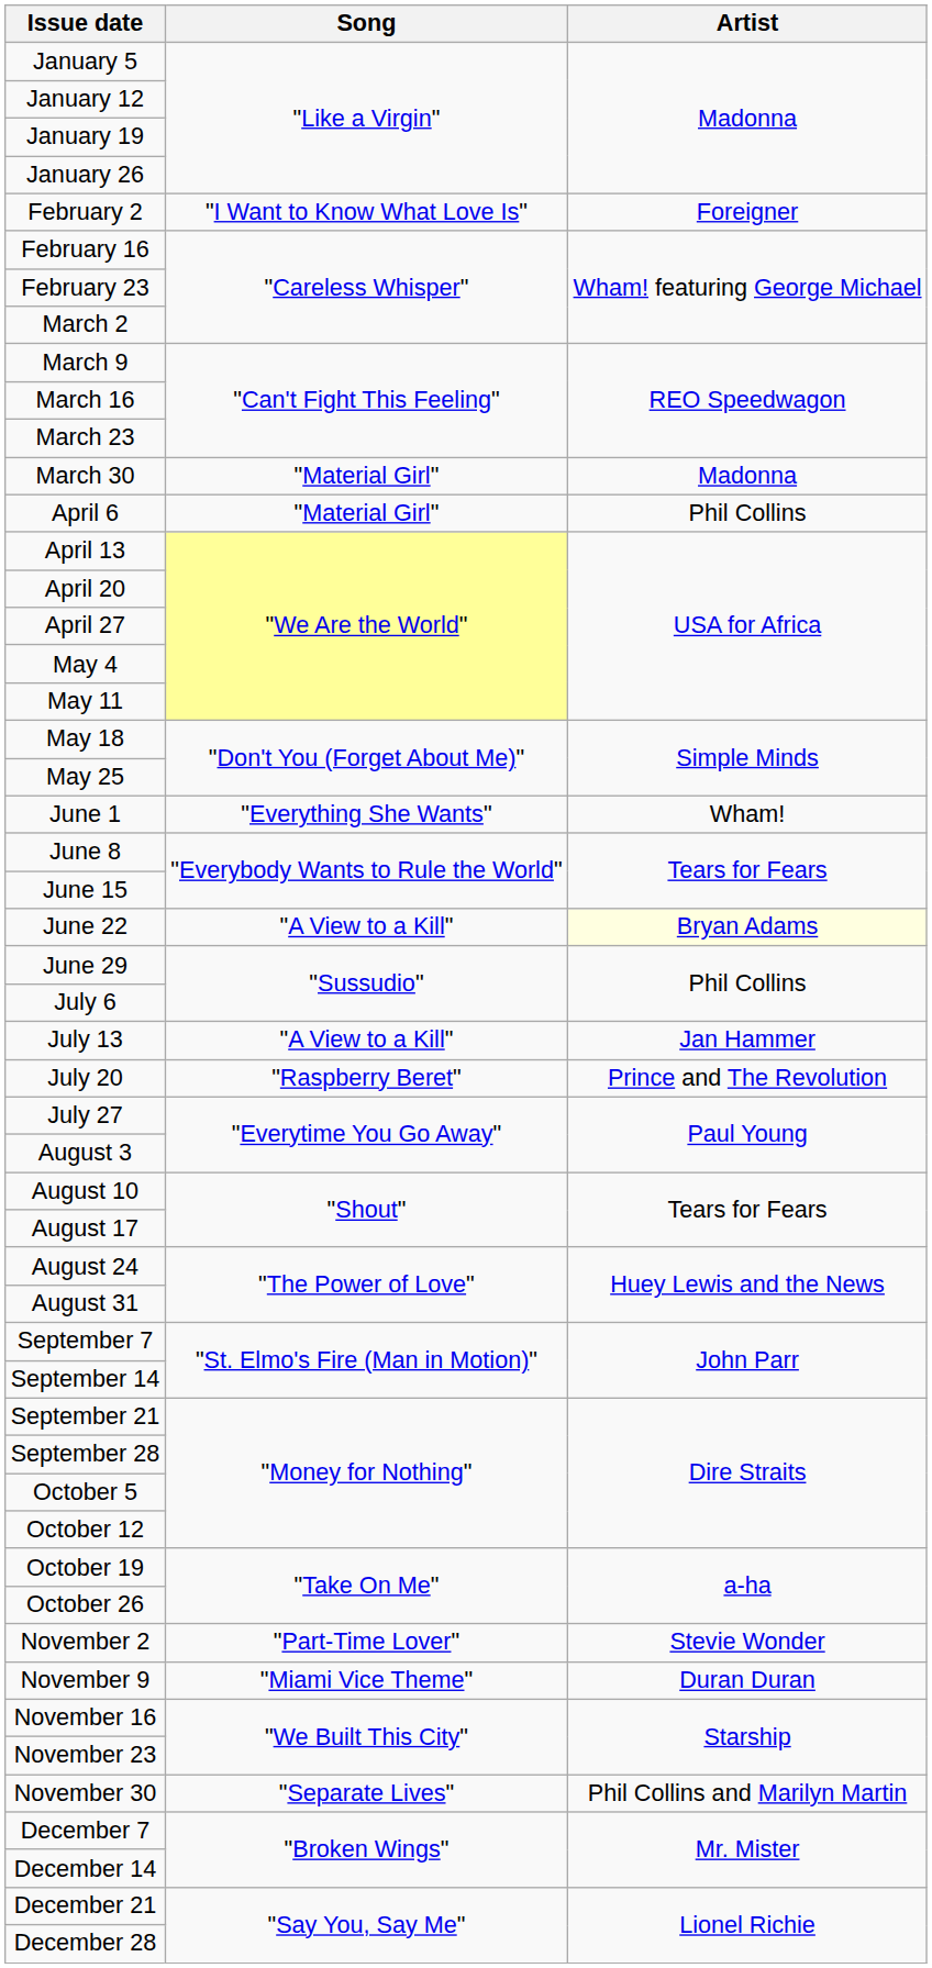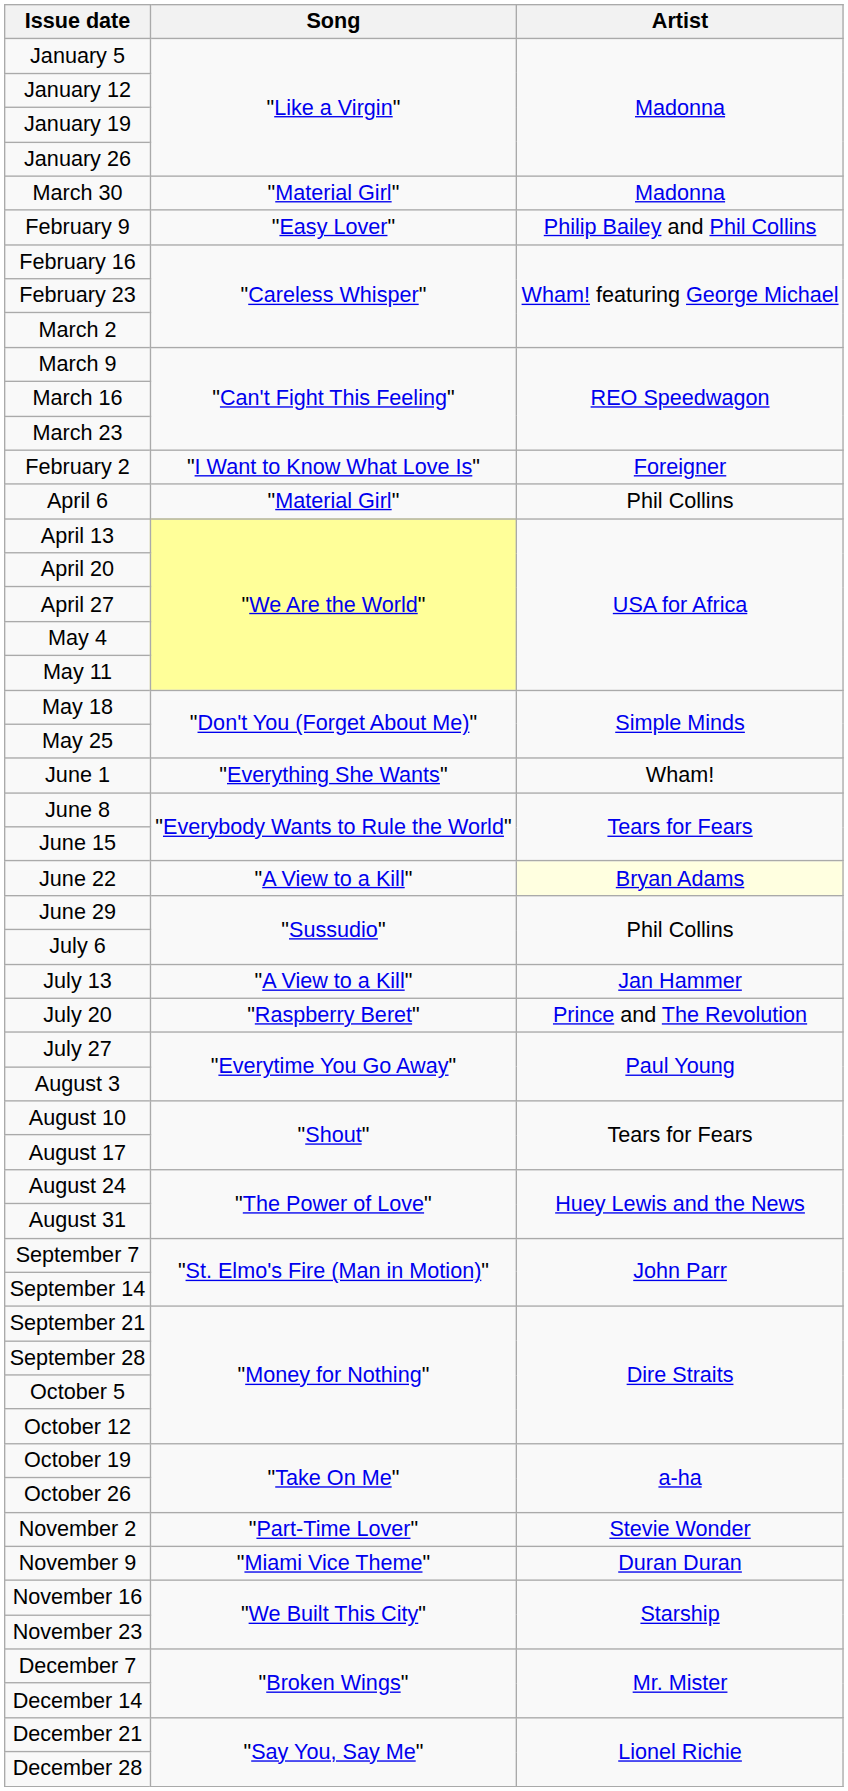 <table class="wikitable plainrowheaders" style="text-align: center">
 <tr>
 <th>Issue date</th>
 <th>Song</th>
 <th>Artist</th>
 </tr>
 <tr>
 <td>January 5</td>
 <td rowspan="4">"<a href='#'>Like a Virgin</a>"</td>
 <td rowspan="4"><a href='#'>Madonna</a></td>
 </tr>
 <tr>
 <td>January 12</td>
 </tr>
 <tr>
 <td>January 19</td>
 </tr>
 <tr>
 <td>January 26</td>
 </tr>
 <tr>
-<td>February 2</td>
-<td>"<a href='#'>I Want to Know What Love Is</a>"</td>
-<td><a href='#'>Foreigner</a></td>
+<td>March 30</td>
+<td>"<a href='#'>Material Girl</a>"</td>
+<td><a href='#'>Madonna</a></td>
+</tr>
+<tr>
+<td>February 9</td>
+<td>"<a href='#'>Easy Lover</a>"</td>
+<td><a href='#'>Philip Bailey</a> and <a href='#'>Phil Collins</a></td>
 </tr>
 <tr>
 <td>February 16</td>
 <td rowspan="3">"<a href='#'>Careless Whisper</a>"</td>
 <td rowspan="3"><a href='#'>Wham!</a> featuring <a href='#'>George Michael</a></td>
 </tr>
 <tr>
 <td>February 23</td>
 </tr>
 <tr>
 <td>March 2</td>
 </tr>
 <tr>
 <td>March 9</td>
 <td rowspan="3">"<a href='#'>Can't Fight This Feeling</a>"</td>
 <td rowspan="3"><a href='#'>REO Speedwagon</a></td>
 </tr>
 <tr>
 <td>March 16</td>
 </tr>
 <tr>
 <td>March 23</td>
 </tr>
 <tr>
-<td>March 30</td>
-<td>"<a href='#'>Material Girl</a>"</td>
-<td><a href='#'>Madonna</a></td>
+<td>February 2</td>
+<td>"<a href='#'>I Want to Know What Love Is</a>"</td>
+<td><a href='#'>Foreigner</a></td>
 </tr>
 <tr>
 <td>April 6</td>
 <td>"<a href='#'>Material Girl</a>"</td>
 <td>Phil Collins</td>
 </tr>
 <tr>
 <td>April 13</td>
 <td bgcolor=#FFFF99  rowspan="5">"<a href='#'>We Are the World</a>" </td>
 <td rowspan="5"><a href='#'>USA for Africa</a></td>
 </tr>
 <tr>
 <td>April 20</td>
 </tr>
 <tr>
 <td>April 27</td>
 </tr>
 <tr>
 <td>May 4</td>
 </tr>
 <tr>
 <td>May 11</td>
 </tr>
 <tr>
 <td>May 18</td>
 <td rowspan="2">"<a href='#'>Don't You (Forget About Me)</a>"</td>
 <td rowspan="2"><a href='#'>Simple Minds</a></td>
 </tr>
 <tr>
 <td>May 25</td>
 </tr>
 <tr>
 <td>June 1</td>
 <td>"<a href='#'>Everything She Wants</a>"</td>
 <td>Wham!</td>
 </tr>
 <tr>
 <td>June 8</td>
 <td rowspan="2">"<a href='#'>Everybody Wants to Rule the World</a>"</td>
 <td rowspan="2"><a href='#'>Tears for Fears</a></td>
 </tr>
 <tr>
 <td>June 15</td>
 </tr>
 <tr>
 <td>June 22</td>
 <td>"<a href='#'>A View to a Kill</a>"</td>
 <td style="background: lightyellow;"><a href='#'>Bryan Adams</a></td>
 </tr>
 <tr>
 <td>June 29</td>
 <td rowspan="2">"<a href='#'>Sussudio</a>"</td>
 <td rowspan="2">Phil Collins</td>
 </tr>
 <tr>
 <td>July 6</td>
 </tr>
 <tr>
 <td>July 13</td>
 <td>"<a href='#'>A View to a Kill</a>"</td>
 <td><a href='#'>Jan Hammer</a></td>
 </tr>
 <tr>
 <td>July 20</td>
 <td>"<a href='#'>Raspberry Beret</a>"</td>
 <td><a href='#'>Prince</a> and <a href='#'>The Revolution</a></td>
 </tr>
 <tr>
 <td>July 27</td>
 <td rowspan="2">"<a href='#'>Everytime You Go Away</a>"</td>
 <td rowspan="2"><a href='#'>Paul Young</a></td>
 </tr>
 <tr>
 <td>August 3</td>
 </tr>
 <tr>
 <td>August 10</td>
 <td rowspan="2">"<a href='#'>Shout</a>"</td>
 <td rowspan="2">Tears for Fears</td>
 </tr>
 <tr>
 <td>August 17</td>
 </tr>
 <tr>
 <td>August 24</td>
 <td rowspan="2">"<a href='#'>The Power of Love</a>"</td>
 <td rowspan="2"><a href='#'>Huey Lewis and the News</a></td>
 </tr>
 <tr>
 <td>August 31</td>
 </tr>
 <tr>
 <td>September 7</td>
 <td rowspan="2">"<a href='#'>St. Elmo's Fire (Man in Motion)</a>"</td>
 <td rowspan="2"><a href='#'>John Parr</a></td>
 </tr>
 <tr>
 <td>September 14</td>
 </tr>
 <tr>
 <td>September 21</td>
 <td rowspan="4">"<a href='#'>Money for Nothing</a>"</td>
 <td rowspan="4"><a href='#'>Dire Straits</a></td>
 </tr>
 <tr>
 <td>September 28</td>
 </tr>
 <tr>
 <td>October 5</td>
 </tr>
 <tr>
 <td>October 12</td>
 </tr>
 <tr>
 <td>October 19</td>
 <td rowspan="2">"<a href='#'>Take On Me</a>"</td>
 <td rowspan="2"><a href='#'>a-ha</a></td>
 </tr>
 <tr>
 <td>October 26</td>
 </tr>
 <tr>
 <td>November 2</td>
 <td>"<a href='#'>Part-Time Lover</a>"</td>
 <td><a href='#'>Stevie Wonder</a></td>
 </tr>
 <tr>
 <td>November 9</td>
 <td>"<a href='#'>Miami Vice Theme</a>"</td>
 <td><a href='#'>Duran Duran</a></td>
 </tr>
 <tr>
 <td>November 16</td>
 <td rowspan="2">"<a href='#'>We Built This City</a>"</td>
 <td rowspan="2"><a href='#'>Starship</a></td>
 </tr>
 <tr>
 <td>November 23</td>
 </tr>
 <tr>
-<td>November 30</td>
-<td>"<a href='#'>Separate Lives</a>"</td>
-<td>Phil Collins and <a href='#'>Marilyn Martin</a></td>
-</tr>
-<tr>
 <td>December 7</td>
 <td rowspan="2">"<a href='#'>Broken Wings</a>"</td>
 <td rowspan="2"><a href='#'>Mr. Mister</a></td>
 </tr>
 <tr>
 <td>December 14</td>
 </tr>
 <tr>
 <td>December 21</td>
 <td rowspan="2">"<a href='#'>Say You, Say Me</a>"</td>
 <td rowspan="2"><a href='#'>Lionel Richie</a></td>
 </tr>
 <tr>
 <td>December 28</td>
 </tr>
 </table>
